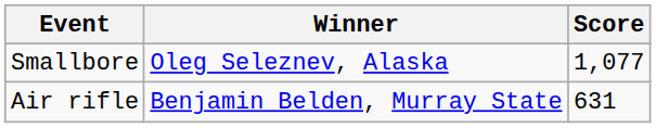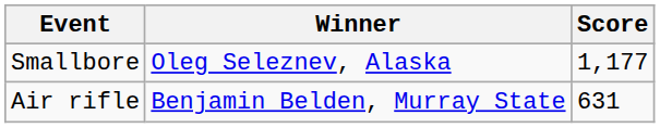 <table class="wikitable sortable">
 <tr>
 <th>Event</th>
 <th>Winner</th>
 <th>Score</th>
 </tr>
 <tr>
 <td>Smallbore</td>
 <td><a href='#'>Oleg Seleznev</a>, <a href='#'>Alaska</a></td>
-<td>1,077</td>
+<td>1,177</td>
 </tr>
 <tr>
 <td>Air rifle</td>
 <td><a href='#'>Benjamin Belden</a>, <a href='#'>Murray State</a></td>
 <td>631</td>
 </tr>
 </table>
